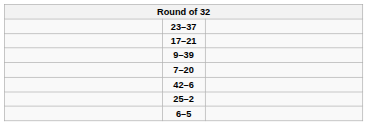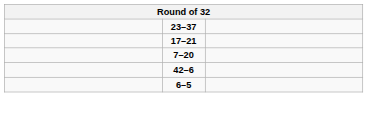 <table class="wikitable" style="text-align: center; font-size:90% ">
 <tr>
 <th colspan=3>Round of 32</th>
 </tr>
 <tr>
 <td align=left width="240"></td>
 <td align=center width="60"><strong>23–37</strong></td>
 <td align=left width="240"><strong></strong></td>
 </tr>
 <tr>
 <td align=left></td>
 <td align=center><strong>17–21</strong></td>
 <td align=left><strong></strong></td>
 </tr>
 <tr>
 <td align=left></td>
-<td align=center><strong>9–39</strong></td>
-<td align=left><strong></strong></td>
-</tr>
-<tr>
-<td align=left></td>
 <td align=center><strong>7–20</strong></td>
 <td align=left><strong></strong></td>
 </tr>
 <tr>
 <td align=left><strong></strong></td>
 <td align=center><strong>42–6</strong></td>
 <td align=left></td>
 </tr>
 <tr>
 <td align=left><strong></strong></td>
-<td align=center><strong>25–2</strong></td>
-<td align=left></td>
-</tr>
-<tr>
-<td align=left><strong></strong></td>
 <td align=center><strong>6–5</strong></td>
 <td align=left></td>
 </tr>
 </table>
